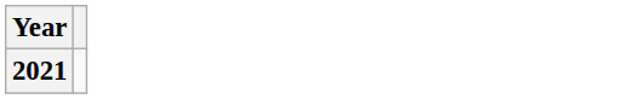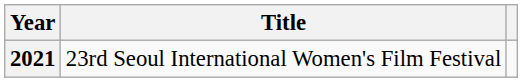 <table class="wikitable plainrowheaders">
 <tr>
 <th scope="col">Year</th>
+<th scope="col">Title</th>
 <th scope="col"></th>
 </tr>
 <tr>
 <th scope="row">2021</th>
+<td>23rd Seoul International Women's Film Festival</td>
 <td style="text-align:center"></td>
 </tr>
 </table>
